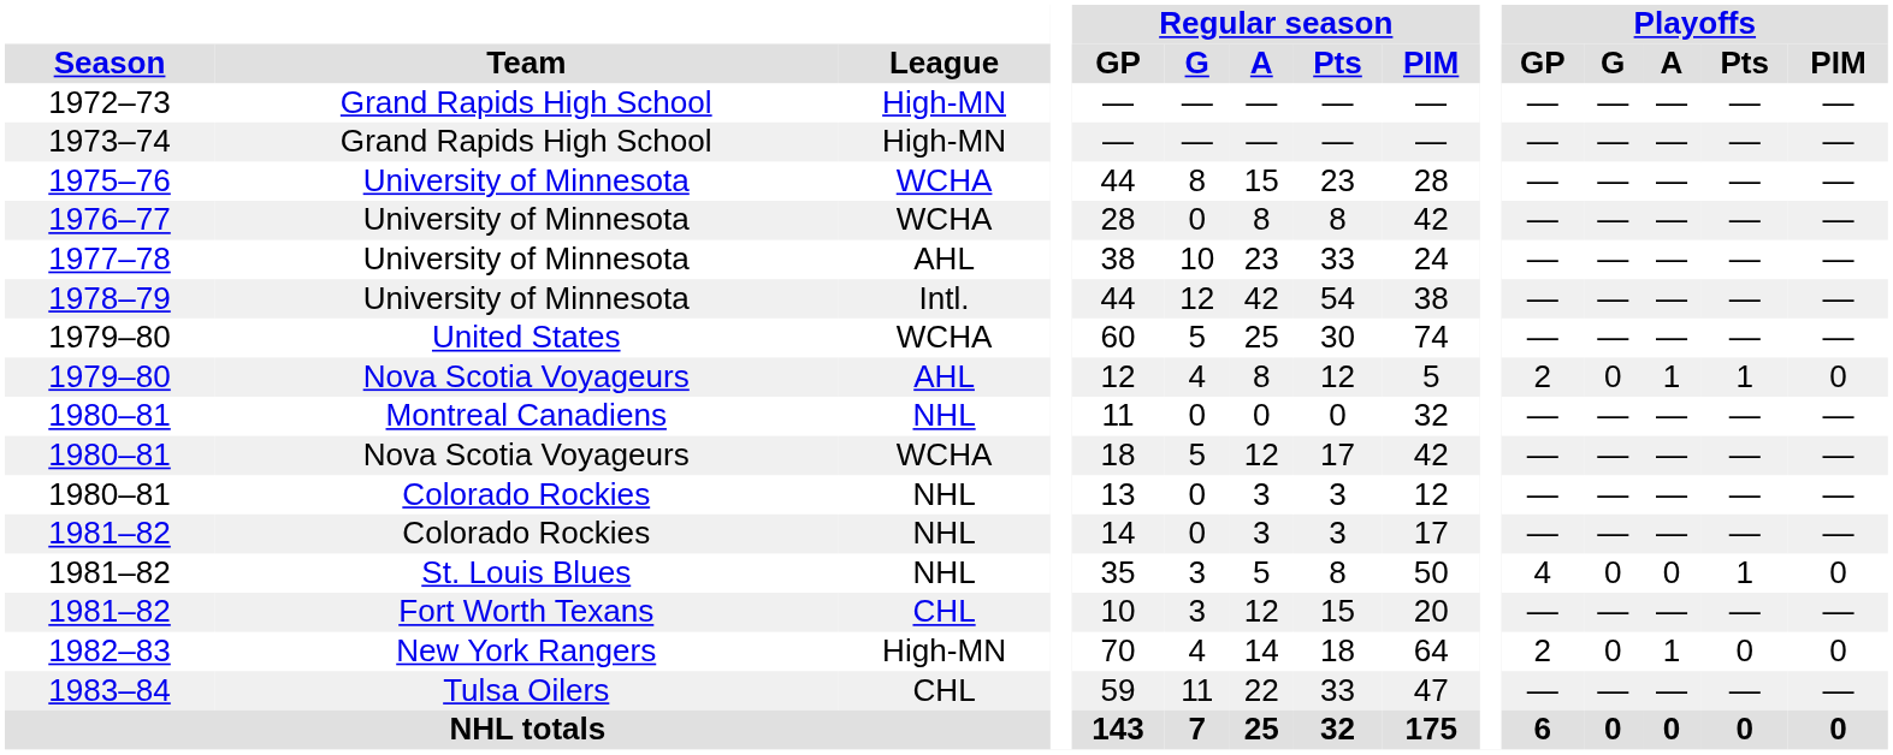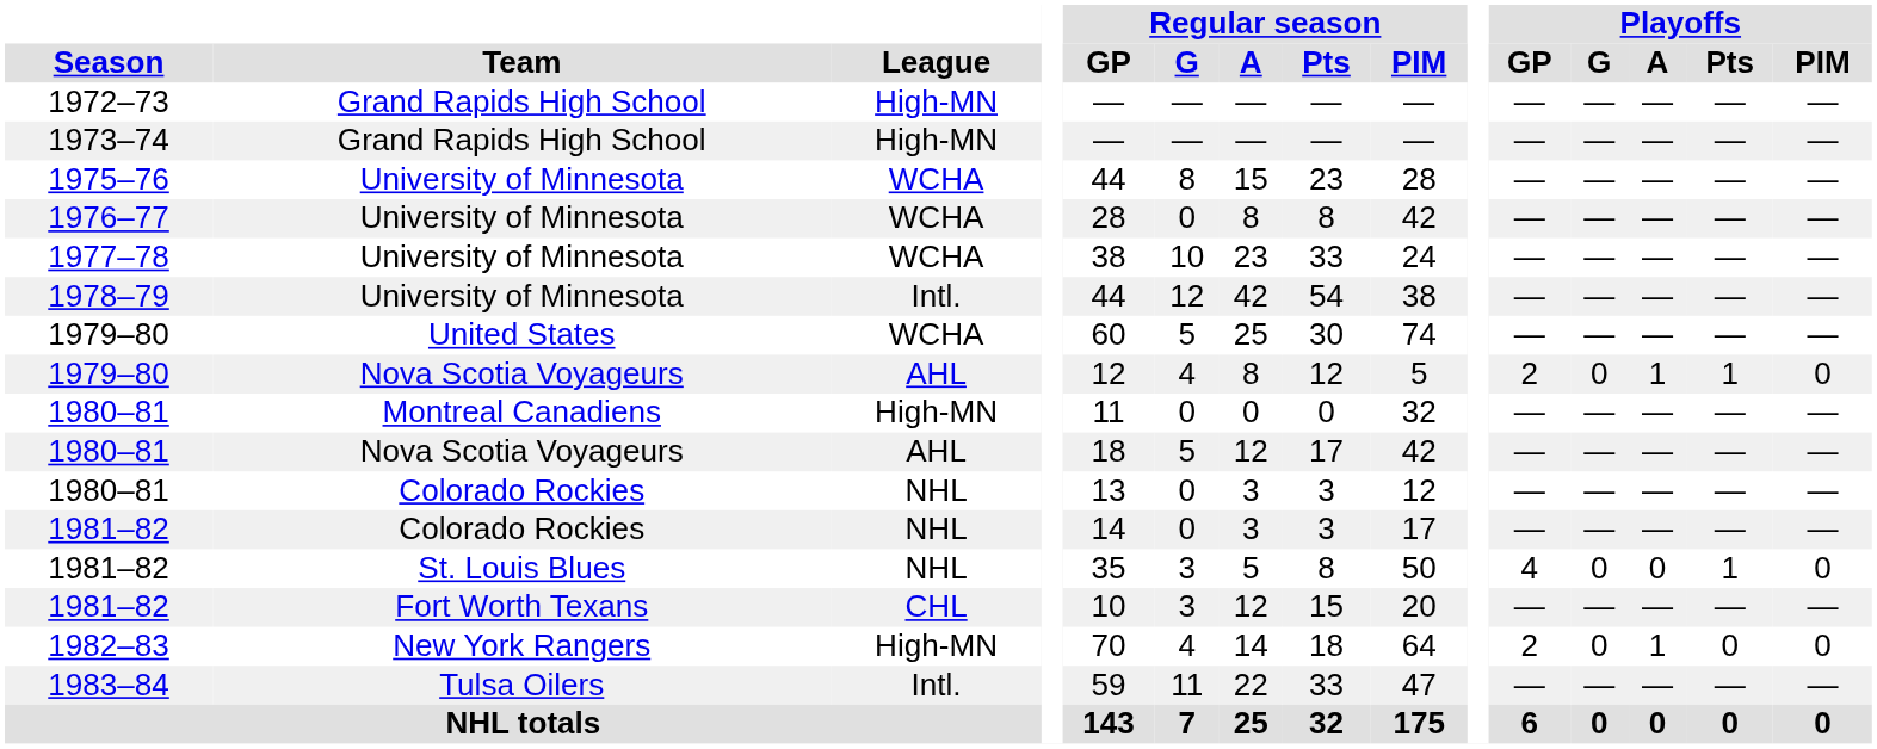 <table border="0" cellpadding="1" cellspacing="0" style="text-align:center; width:60em">
 <tr bgcolor="#e0e0e0">
 <th colspan="3" bgcolor="#ffffff"> </th>
 <th rowspan="99" bgcolor="#ffffff"> </th>
 <th colspan="5"><a href='#'>Regular season</a></th>
 <th rowspan="99" bgcolor="#ffffff"> </th>
 <th colspan="5"><a href='#'>Playoffs</a></th>
 </tr>
 <tr bgcolor="#e0e0e0">
 <th><a href='#'>Season</a></th>
 <th>Team</th>
 <th>League</th>
 <th>GP</th>
 <th><a href='#'>G</a></th>
 <th><a href='#'>A</a></th>
 <th><a href='#'>Pts</a></th>
 <th><a href='#'>PIM</a></th>
 <th>GP</th>
 <th>G</th>
 <th>A</th>
 <th>Pts</th>
 <th>PIM</th>
 </tr>
 <tr>
 <td>1972–73</td>
 <td><a href='#'>Grand Rapids High School</a></td>
 <td><a href='#'>High-MN</a></td>
 <td>—</td>
 <td>—</td>
 <td>—</td>
 <td>—</td>
 <td>—</td>
 <td>—</td>
 <td>—</td>
 <td>—</td>
 <td>—</td>
 <td>—</td>
 </tr>
 <tr bgcolor="#f0f0f0">
 <td>1973–74</td>
 <td>Grand Rapids High School</td>
 <td>High-MN</td>
 <td>—</td>
 <td>—</td>
 <td>—</td>
 <td>—</td>
 <td>—</td>
 <td>—</td>
 <td>—</td>
 <td>—</td>
 <td>—</td>
 <td>—</td>
 </tr>
 <tr>
 <td><a href='#'>1975–76</a></td>
 <td><a href='#'>University of Minnesota</a></td>
 <td><a href='#'>WCHA</a></td>
 <td>44</td>
 <td>8</td>
 <td>15</td>
 <td>23</td>
 <td>28</td>
 <td>—</td>
 <td>—</td>
 <td>—</td>
 <td>—</td>
 <td>—</td>
 </tr>
 <tr bgcolor="#f0f0f0">
 <td><a href='#'>1976–77</a></td>
 <td>University of Minnesota</td>
 <td>WCHA</td>
 <td>28</td>
 <td>0</td>
 <td>8</td>
 <td>8</td>
 <td>42</td>
 <td>—</td>
 <td>—</td>
 <td>—</td>
 <td>—</td>
 <td>—</td>
 </tr>
 <tr>
 <td><a href='#'>1977–78</a></td>
 <td>University of Minnesota</td>
-<td>AHL</td>
+<td>WCHA</td>
 <td>38</td>
 <td>10</td>
 <td>23</td>
 <td>33</td>
 <td>24</td>
 <td>—</td>
 <td>—</td>
 <td>—</td>
 <td>—</td>
 <td>—</td>
 </tr>
 <tr bgcolor="#f0f0f0">
 <td><a href='#'>1978–79</a></td>
 <td>University of Minnesota</td>
 <td>Intl.</td>
 <td>44</td>
 <td>12</td>
 <td>42</td>
 <td>54</td>
 <td>38</td>
 <td>—</td>
 <td>—</td>
 <td>—</td>
 <td>—</td>
 <td>—</td>
 </tr>
 <tr>
 <td>1979–80</td>
 <td><a href='#'>United States</a></td>
 <td>WCHA</td>
 <td>60</td>
 <td>5</td>
 <td>25</td>
 <td>30</td>
 <td>74</td>
 <td>—</td>
 <td>—</td>
 <td>—</td>
 <td>—</td>
 <td>—</td>
 </tr>
 <tr bgcolor="#f0f0f0">
 <td><a href='#'>1979–80</a></td>
 <td><a href='#'>Nova Scotia Voyageurs</a></td>
 <td><a href='#'>AHL</a></td>
 <td>12</td>
 <td>4</td>
 <td>8</td>
 <td>12</td>
 <td>5</td>
 <td>2</td>
 <td>0</td>
 <td>1</td>
 <td>1</td>
 <td>0</td>
 </tr>
 <tr>
 <td><a href='#'>1980–81</a></td>
 <td><a href='#'>Montreal Canadiens</a></td>
-<td><a href='#'>NHL</a></td>
+<td>High-MN</td>
 <td>11</td>
 <td>0</td>
 <td>0</td>
 <td>0</td>
 <td>32</td>
 <td>—</td>
 <td>—</td>
 <td>—</td>
 <td>—</td>
 <td>—</td>
 </tr>
 <tr bgcolor="#f0f0f0">
 <td><a href='#'>1980–81</a></td>
 <td>Nova Scotia Voyageurs</td>
-<td>WCHA</td>
+<td>AHL</td>
 <td>18</td>
 <td>5</td>
 <td>12</td>
 <td>17</td>
 <td>42</td>
 <td>—</td>
 <td>—</td>
 <td>—</td>
 <td>—</td>
 <td>—</td>
 </tr>
 <tr>
 <td>1980–81</td>
 <td><a href='#'>Colorado Rockies</a></td>
 <td>NHL</td>
 <td>13</td>
 <td>0</td>
 <td>3</td>
 <td>3</td>
 <td>12</td>
 <td>—</td>
 <td>—</td>
 <td>—</td>
 <td>—</td>
 <td>—</td>
 </tr>
 <tr bgcolor="#f0f0f0">
 <td><a href='#'>1981–82</a></td>
 <td>Colorado Rockies</td>
 <td>NHL</td>
 <td>14</td>
 <td>0</td>
 <td>3</td>
 <td>3</td>
 <td>17</td>
 <td>—</td>
 <td>—</td>
 <td>—</td>
 <td>—</td>
 <td>—</td>
 </tr>
 <tr>
 <td>1981–82</td>
 <td><a href='#'>St. Louis Blues</a></td>
 <td>NHL</td>
 <td>35</td>
 <td>3</td>
 <td>5</td>
 <td>8</td>
 <td>50</td>
 <td>4</td>
 <td>0</td>
 <td>0</td>
 <td>1</td>
 <td>0</td>
 </tr>
 <tr bgcolor="#f0f0f0">
 <td><a href='#'>1981–82</a></td>
 <td><a href='#'>Fort Worth Texans</a></td>
 <td><a href='#'>CHL</a></td>
 <td>10</td>
 <td>3</td>
 <td>12</td>
 <td>15</td>
 <td>20</td>
 <td>—</td>
 <td>—</td>
 <td>—</td>
 <td>—</td>
 <td>—</td>
 </tr>
 <tr>
 <td><a href='#'>1982–83</a></td>
 <td><a href='#'>New York Rangers</a></td>
 <td>High-MN</td>
 <td>70</td>
 <td>4</td>
 <td>14</td>
 <td>18</td>
 <td>64</td>
 <td>2</td>
 <td>0</td>
 <td>1</td>
 <td>0</td>
 <td>0</td>
 </tr>
 <tr bgcolor="#f0f0f0">
 <td><a href='#'>1983–84</a></td>
 <td><a href='#'>Tulsa Oilers</a></td>
-<td>CHL</td>
+<td>Intl.</td>
 <td>59</td>
 <td>11</td>
 <td>22</td>
 <td>33</td>
 <td>47</td>
 <td>—</td>
 <td>—</td>
 <td>—</td>
 <td>—</td>
 <td>—</td>
 </tr>
 <tr bgcolor="#e0e0e0">
 <th colspan="3">NHL totals</th>
 <th>143</th>
 <th>7</th>
 <th>25</th>
 <th>32</th>
 <th>175</th>
 <th>6</th>
 <th>0</th>
 <th>0</th>
 <th>0</th>
 <th>0</th>
 </tr>
 </table>
